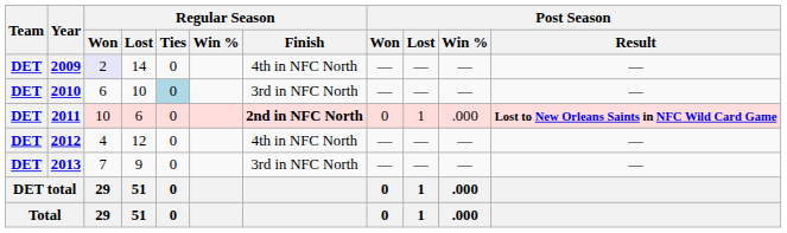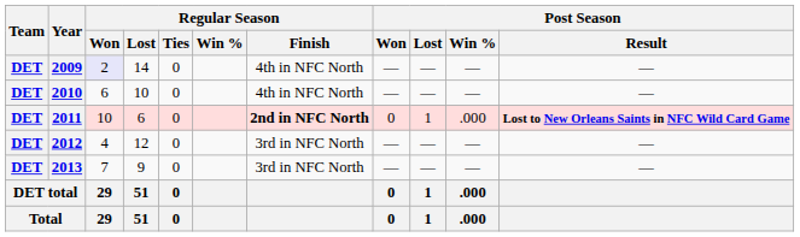 <table class="wikitable" style="font-size: 95%; text-align:center;">
 <tr>
 <th rowspan="2">Team</th>
 <th rowspan="2">Year</th>
 <th colspan="5">Regular Season</th>
 <th colspan="4">Post Season</th>
 </tr>
 <tr>
 <th>Won</th>
 <th>Lost</th>
 <th>Ties</th>
 <th>Win %</th>
 <th>Finish</th>
 <th>Won</th>
 <th>Lost</th>
 <th>Win %</th>
 <th>Result</th>
 </tr>
 <tr>
 <th><a href='#'>DET</a></th>
 <th><a href='#'>2009</a></th>
 <td style="background: lavender;">2</td>
 <td>14</td>
 <td>0</td>
 <td></td>
 <td>4th in NFC North</td>
 <td>—</td>
 <td>—</td>
 <td>—</td>
 <td>—</td>
 </tr>
 <tr>
 <th><a href='#'>DET</a></th>
 <th><a href='#'>2010</a></th>
 <td>6</td>
 <td>10</td>
-<td style="background: lightblue;">0</td>
+<td>0</td>
 <td></td>
-<td>3rd in NFC North</td>
+<td>4th in NFC North</td>
 <td>—</td>
 <td>—</td>
 <td>—</td>
 <td>—</td>
 </tr>
 <tr style="background:#fdd;">
 <th><a href='#'>DET</a></th>
 <th><a href='#'>2011</a></th>
 <td>10</td>
 <td>6</td>
 <td>0</td>
 <td></td>
 <td><strong>2nd in NFC North</strong></td>
 <td>0</td>
 <td>1</td>
 <td>.000</td>
 <td><small><strong>Lost to <a href='#'>New Orleans Saints</a> in <a href='#'>NFC Wild Card Game</a></strong></small></td>
 </tr>
 <tr>
 <th><a href='#'>DET</a></th>
 <th><a href='#'>2012</a></th>
 <td>4</td>
 <td>12</td>
 <td>0</td>
 <td></td>
-<td>4th in NFC North</td>
+<td>3rd in NFC North</td>
 <td>—</td>
 <td>—</td>
 <td>—</td>
 <td>—</td>
 </tr>
 <tr>
 <th><a href='#'>DET</a></th>
 <th><a href='#'>2013</a></th>
 <td>7</td>
 <td>9</td>
 <td>0</td>
 <td></td>
 <td>3rd in NFC North</td>
 <td>—</td>
 <td>—</td>
 <td>—</td>
 <td>—</td>
 </tr>
 <tr>
 <th colspan="2">DET total</th>
 <th>29</th>
 <th>51</th>
 <th>0</th>
 <th></th>
 <th></th>
 <th>0</th>
 <th>1</th>
 <th>.000</th>
 <th></th>
 </tr>
 <tr>
 <th colspan="2">Total</th>
 <th>29</th>
 <th>51</th>
 <th>0</th>
 <th></th>
 <th></th>
 <th>0</th>
 <th>1</th>
 <th>.000</th>
 <th></th>
 </tr>
 </table>
